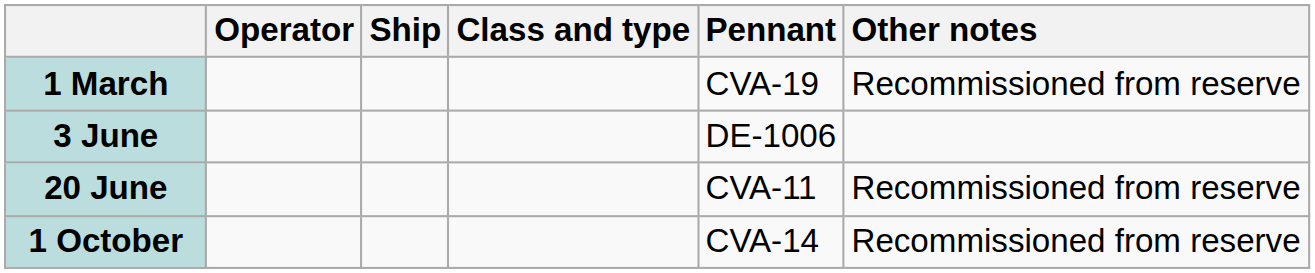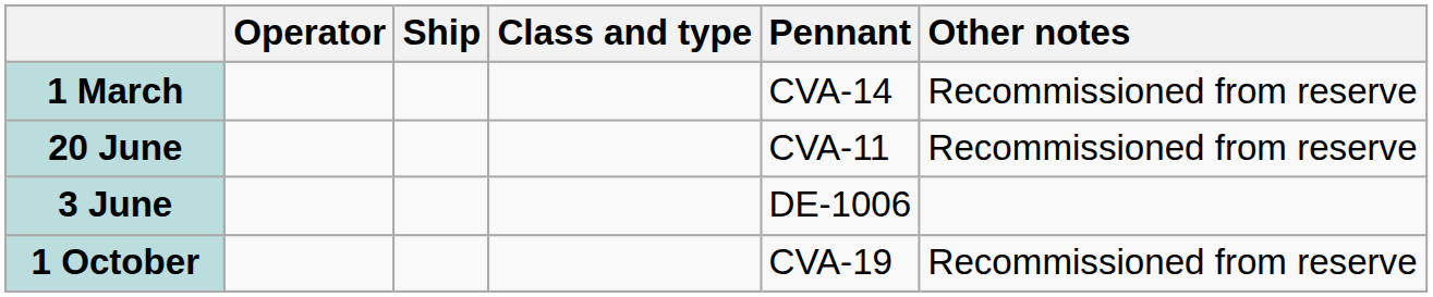 <table class="wikitable">
 <tr>
 <th width="90"></th>
 <th style="text-align: left;">Operator</th>
 <th style="text-align: left;">Ship</th>
 <th style="text-align: left;">Class and type</th>
 <th style="text-align: left;">Pennant</th>
 <th style="text-align: left;">Other notes</th>
 </tr>
 <tr>
 <th style="background: #bbdddd;">1 March</th>
 <td></td>
 <td><strong></strong></td>
 <td></td>
-<td>CVA-19</td>
+<td>CVA-14</td>
+<td>Recommissioned from reserve</td>
+</tr>
+<tr>
+<th style="background: #bbdddd;">20 June</th>
+<td></td>
+<td><strong></strong></td>
+<td></td>
+<td>CVA-11</td>
 <td>Recommissioned from reserve</td>
 </tr>
 <tr>
 <th style="background: #bbdddd;">3 June</th>
 <td></td>
 <td><strong></strong></td>
 <td></td>
 <td>DE-1006</td>
 <td></td>
 </tr>
 <tr>
-<th style="background: #bbdddd;">20 June</th>
-<td></td>
-<td><strong></strong></td>
-<td></td>
-<td>CVA-11</td>
-<td>Recommissioned from reserve</td>
-</tr>
-<tr>
 <th style="background: #bbdddd;">1 October</th>
 <td></td>
 <td><strong></strong></td>
 <td></td>
-<td>CVA-14</td>
+<td>CVA-19</td>
 <td>Recommissioned from reserve</td>
 </tr>
 </table>
